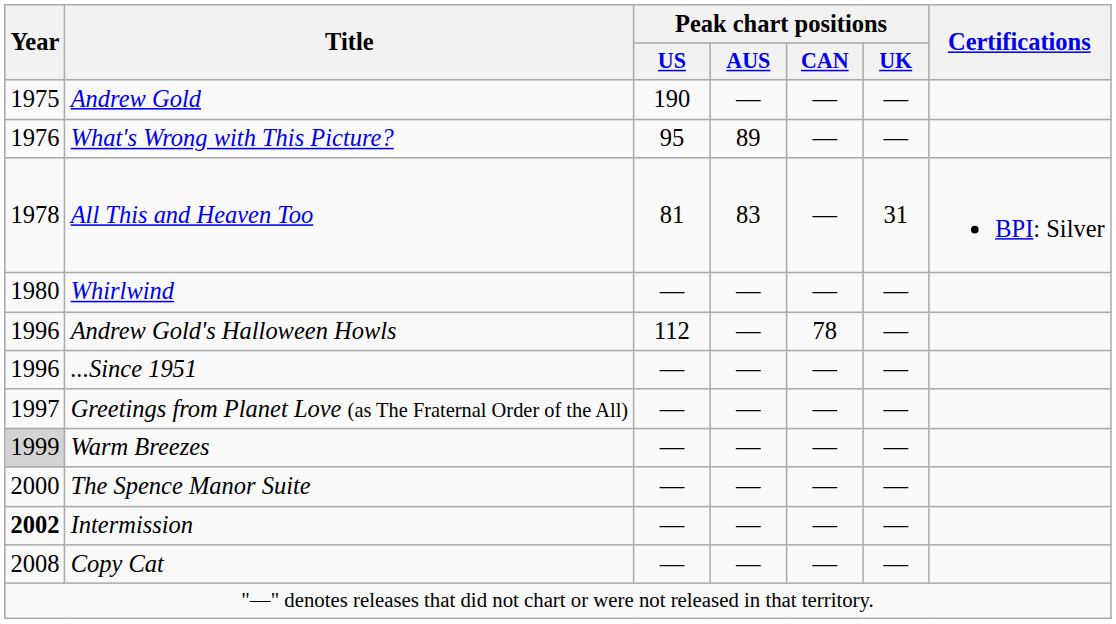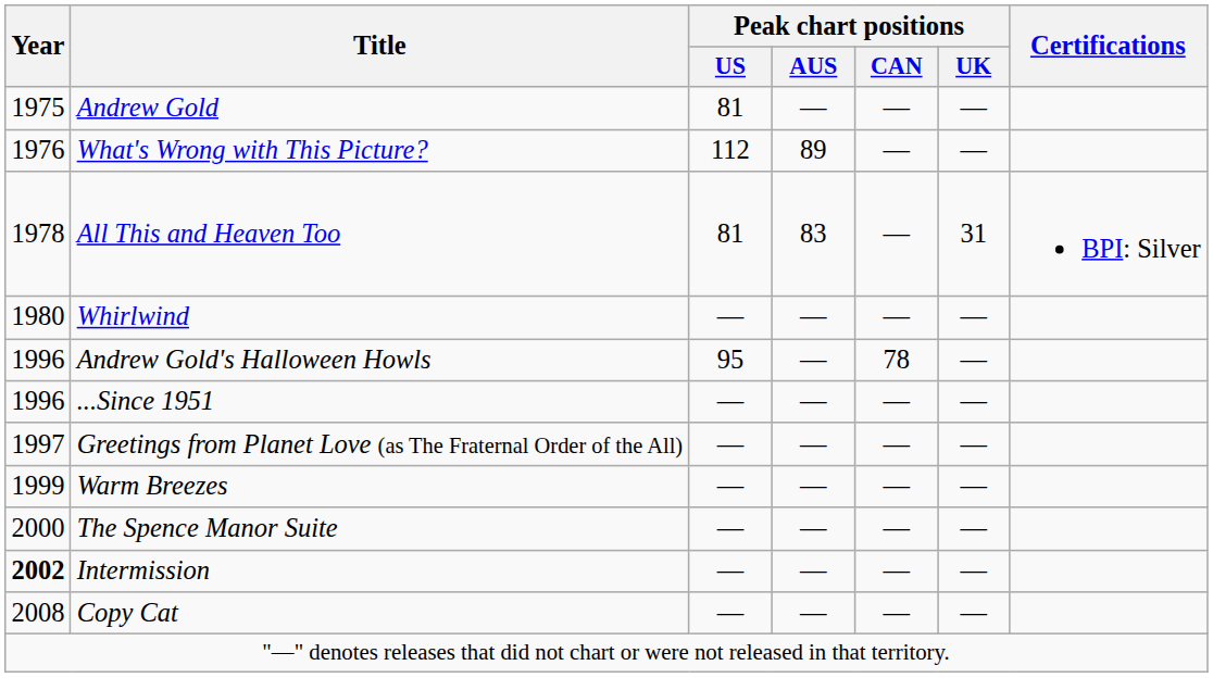 <table class="wikitable">
 <tr>
 <th scope="col" rowspan="2">Year</th>
 <th scope="col" rowspan="2">Title</th>
 <th scope="col" colspan="4">Peak chart positions</th>
 <th scope="col" rowspan="2"><a href='#'>Certifications</a></th>
 </tr>
 <tr>
 <th scope="col" style="width:3em;font-size:90%;"><a href='#'>US</a><br></th>
 <th scope="col" style="width:3em;font-size:90%;"><a href='#'>AUS</a><br></th>
 <th scope="col" style="width:3em;font-size:90%;"><a href='#'>CAN</a><br></th>
 <th scope="col" style="width:2.5em;font-size:90%;"><a href='#'>UK</a><br></th>
 </tr>
 <tr>
 <td>1975</td>
 <td><em><a href='#'>Andrew Gold</a></em></td>
-<td align=center>190</td>
+<td align=center>81</td>
 <td align=center>—</td>
 <td align=center>—</td>
 <td align=center>—</td>
 <td></td>
 </tr>
 <tr>
 <td>1976</td>
 <td><em><a href='#'>What's Wrong with This Picture?</a></em></td>
-<td align=center>95</td>
+<td align=center>112</td>
 <td align=center>89</td>
 <td align=center>—</td>
 <td align=center>—</td>
 <td></td>
 </tr>
 <tr>
 <td>1978</td>
 <td><em><a href='#'>All This and Heaven Too</a></em></td>
 <td align=center>81</td>
 <td align=center>83</td>
 <td align=center>—</td>
 <td align=center>31</td>
 <td><br><ul><li><a href='#'>BPI</a>: Silver</li></ul></td>
 </tr>
 <tr>
 <td>1980</td>
 <td><em><a href='#'>Whirlwind</a></em></td>
 <td align=center>—</td>
 <td align=center>—</td>
 <td align=center>—</td>
 <td align=center>—</td>
 <td></td>
 </tr>
 <tr>
 <td>1996</td>
 <td><em>Andrew Gold's Halloween Howls</em></td>
-<td align=center>112</td>
+<td align=center>95</td>
 <td align=center>—</td>
 <td align=center>78</td>
 <td align=center>—</td>
 <td></td>
 </tr>
 <tr>
 <td>1996</td>
 <td><em>...Since 1951</em></td>
 <td align=center>—</td>
 <td align=center>—</td>
 <td align=center>—</td>
 <td align=center>—</td>
 <td></td>
 </tr>
 <tr>
 <td>1997</td>
 <td><em>Greetings from Planet Love</em> <small>(as The Fraternal Order of the All)</small></td>
 <td align=center>—</td>
 <td align=center>—</td>
 <td align=center>—</td>
 <td align=center>—</td>
 <td></td>
 </tr>
 <tr>
-<td style="background: lightgrey;">1999</td>
+<td>1999</td>
 <td><em>Warm Breezes</em></td>
 <td align=center>—</td>
 <td align=center>—</td>
 <td align=center>—</td>
 <td align=center>—</td>
 <td></td>
 </tr>
 <tr>
 <td>2000</td>
 <td><em>The Spence Manor Suite</em></td>
 <td align=center>—</td>
 <td align=center>—</td>
 <td align=center>—</td>
 <td align=center>—</td>
 <td></td>
 </tr>
 <tr>
 <td><strong>2002</strong></td>
 <td><em>Intermission</em></td>
 <td align=center>—</td>
 <td align=center>—</td>
 <td align=center>—</td>
 <td align=center>—</td>
 <td></td>
 </tr>
 <tr>
 <td>2008</td>
 <td><em>Copy Cat</em></td>
 <td align=center>—</td>
 <td align=center>—</td>
 <td align=center>—</td>
 <td align=center>—</td>
 <td></td>
 </tr>
 <tr>
 <td colspan="7" style="text-align:center; font-size:85%;">"—" denotes releases that did not chart or were not released in that territory.</td>
 </tr>
 </table>
